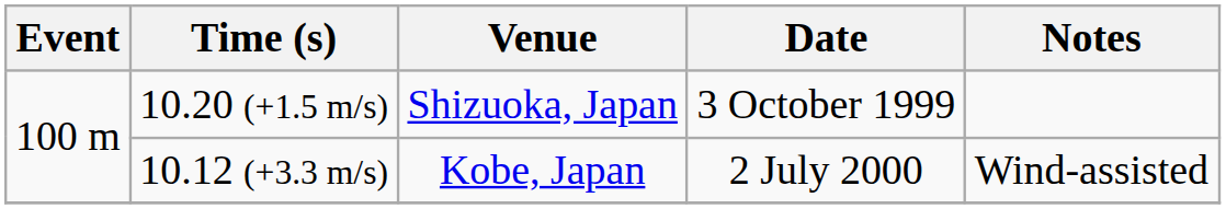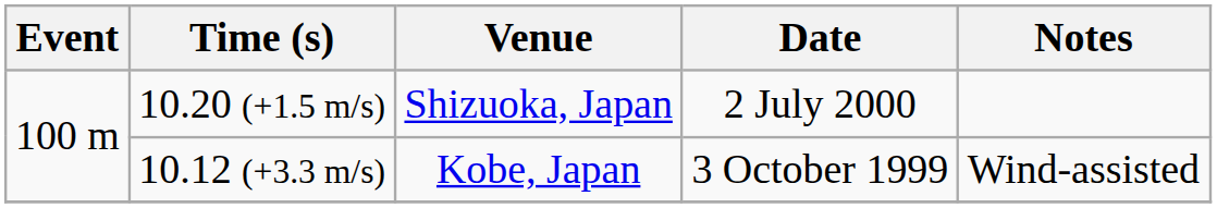 <table class="wikitable" style=text-align:center>
 <tr>
 <th>Event</th>
 <th>Time (s)</th>
 <th>Venue</th>
 <th>Date</th>
 <th>Notes</th>
 </tr>
 <tr>
 <td rowspan=2>100 m</td>
 <td>10.20 <small>(+1.5 m/s)</small></td>
 <td><a href='#'>Shizuoka, Japan</a></td>
-<td>3 October 1999</td>
+<td>2 July 2000</td>
 <td></td>
 </tr>
 <tr>
 <td>10.12 <small>(+3.3 m/s)</small></td>
 <td><a href='#'>Kobe, Japan</a></td>
-<td>2 July 2000</td>
+<td>3 October 1999</td>
 <td>Wind-assisted</td>
 </tr>
 <tr>
 </tr>
 </table>
